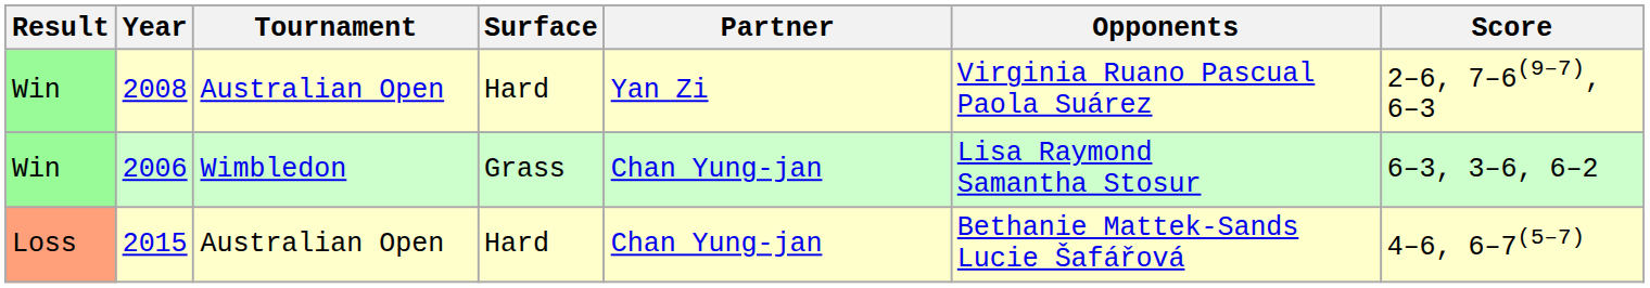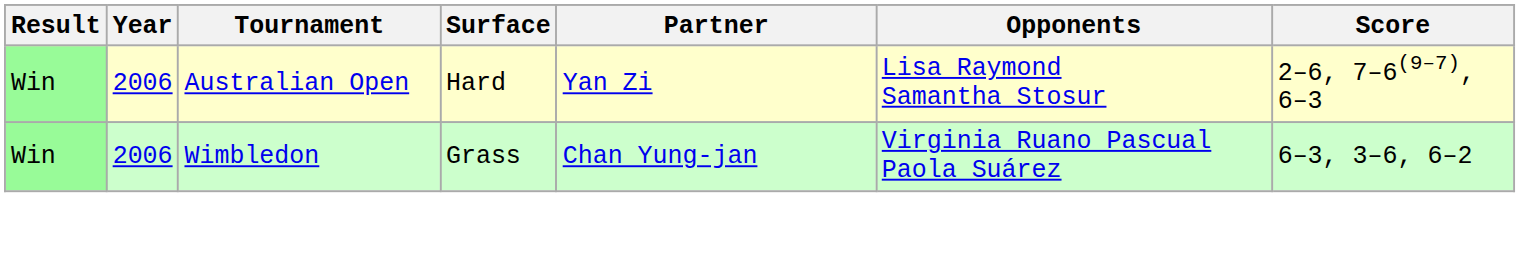 <table class="sortable wikitable">
 <tr>
 <th>Result</th>
 <th>Year</th>
 <th width=130>Tournament</th>
 <th>Surface</th>
 <th width=160>Partner</th>
 <th width=200>Opponents</th>
 <th width=120>Score</th>
 </tr>
 <tr style="background:#ffc;">
 <td style="background:#98fb98;">Win</td>
-<td><a href='#'>2008</a></td>
+<td><a href='#'>2006</a></td>
 <td><a href='#'>Australian Open</a></td>
 <td>Hard</td>
 <td> <a href='#'>Yan Zi</a></td>
-<td> <a href='#'>Virginia Ruano Pascual</a> <br>  <a href='#'>Paola Suárez</a></td>
+<td> <a href='#'>Lisa Raymond</a> <br>  <a href='#'>Samantha Stosur</a></td>
 <td>2–6, 7–6<sup>(9–7)</sup>, 6–3</td>
 </tr>
 <tr style="background:#cfc;">
 <td style="background:#98fb98;">Win</td>
 <td><a href='#'>2006</a></td>
 <td><a href='#'>Wimbledon</a></td>
 <td>Grass</td>
 <td> <a href='#'>Chan Yung-jan</a></td>
-<td> <a href='#'>Lisa Raymond</a> <br>  <a href='#'>Samantha Stosur</a></td>
+<td> <a href='#'>Virginia Ruano Pascual</a> <br>  <a href='#'>Paola Suárez</a></td>
 <td>6–3, 3–6, 6–2</td>
 </tr>
-<tr style="background:#ffc;">
-<td style="background:#ffa07a;">Loss</td>
-<td><a href='#'>2015</a></td>
-<td>Australian Open</td>
-<td>Hard</td>
-<td> <a href='#'>Chan Yung-jan</a></td>
-<td> <a href='#'>Bethanie Mattek-Sands</a> <br>  <a href='#'>Lucie Šafářová</a></td>
-<td>4–6, 6–7<sup>(5–7)</sup></td>
-</tr>
 </table>
